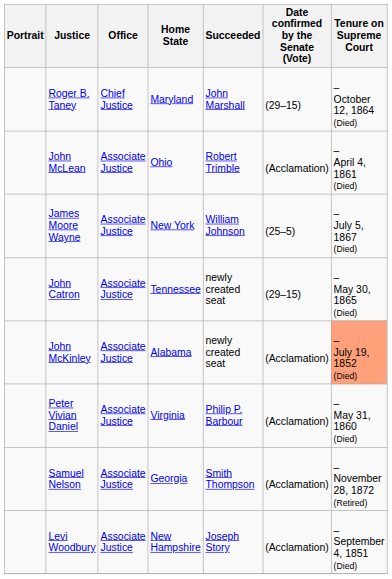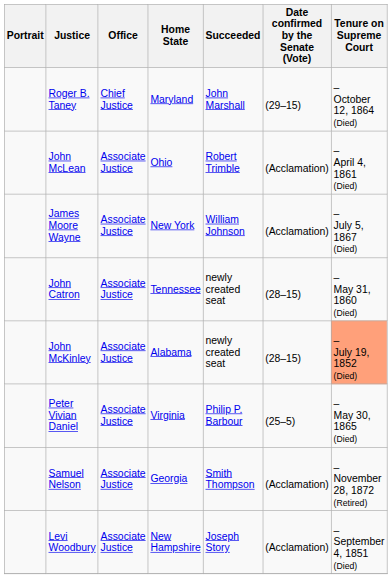 <table class="wikitable sortable">
 <tr>
 <th scope="col" style="width: 10px;">Portrait</th>
 <th scope="col" style="width: 10px;">Justice</th>
 <th scope="col" style="width: 10px;">Office</th>
 <th scope="col" style="width: 10px;">Home State</th>
 <th scope="col" style="width: 10px;">Succeeded</th>
 <th scope="col" style="width: 10px;">Date confirmed by the Senate<br>(Vote)</th>
 <th scope="col" style="width: 10px;">Tenure on Supreme Court</th>
 </tr>
 <tr>
 <td></td>
 <td><a href='#'>Roger B. Taney</a></td>
 <td><a href='#'>Chief Justice</a></td>
 <td><a href='#'>Maryland</a></td>
 <td><a href='#'>John Marshall</a></td>
 <td><br>(29–15)</td>
 <td><br>–<br>October 12, 1864<br><small>(Died)</small></td>
 </tr>
 <tr>
 <td></td>
 <td><a href='#'>John McLean</a></td>
 <td><a href='#'>Associate Justice</a></td>
 <td><a href='#'>Ohio</a></td>
 <td><a href='#'>Robert Trimble</a></td>
 <td><br>(Acclamation)</td>
 <td><br>–<br>April 4, 1861<br><small>(Died)</small></td>
 </tr>
 <tr>
 <td></td>
 <td><a href='#'>James Moore Wayne</a></td>
 <td><a href='#'>Associate Justice</a></td>
 <td><a href='#'>New York</a></td>
 <td><a href='#'>William Johnson</a></td>
-<td><br>(25–5)</td>
+<td><br>(Acclamation)</td>
 <td><br>–<br>July 5, 1867<br><small>(Died)</small></td>
 </tr>
 <tr>
 <td></td>
 <td><a href='#'>John Catron</a></td>
 <td><a href='#'>Associate Justice</a></td>
 <td><a href='#'>Tennessee</a></td>
 <td>newly created seat</td>
-<td><br>(29–15)</td>
-<td><br>–<br>May 30, 1865<br><small>(Died)</small></td>
+<td><br>(28–15)</td>
+<td><br>–<br>May 31, 1860<br><small>(Died)</small></td>
 </tr>
 <tr>
 <td></td>
 <td><a href='#'>John McKinley</a></td>
 <td><a href='#'>Associate Justice</a></td>
 <td><a href='#'>Alabama</a></td>
 <td>newly created seat</td>
-<td><br>(Acclamation)</td>
+<td><br>(28–15)</td>
 <td style="background: lightsalmon;"><br>–<br>July 19, 1852<br><small>(Died)</small></td>
 </tr>
 <tr>
 <td></td>
 <td><a href='#'>Peter Vivian Daniel</a></td>
 <td><a href='#'>Associate Justice</a></td>
 <td><a href='#'>Virginia</a></td>
 <td><a href='#'>Philip P. Barbour</a></td>
-<td><br>(Acclamation)</td>
-<td><br>–<br>May 31, 1860<br><small>(Died)</small></td>
+<td><br>(25–5)</td>
+<td><br>–<br>May 30, 1865<br><small>(Died)</small></td>
 </tr>
 <tr>
 <td></td>
 <td><a href='#'>Samuel Nelson</a></td>
 <td><a href='#'>Associate Justice</a></td>
 <td><a href='#'>Georgia</a></td>
 <td><a href='#'>Smith Thompson</a></td>
 <td><br>(Acclamation)</td>
 <td><br>–<br>November 28, 1872<br><small>(Retired)</small></td>
 </tr>
 <tr>
 <td></td>
 <td><a href='#'>Levi Woodbury</a></td>
 <td><a href='#'>Associate Justice</a></td>
 <td><a href='#'>New Hampshire</a></td>
 <td><a href='#'>Joseph Story</a></td>
 <td><br>(Acclamation)</td>
 <td><br>–<br>September 4, 1851<br><small>(Died)</small></td>
 </tr>
 <tr>
 </tr>
 </table>
